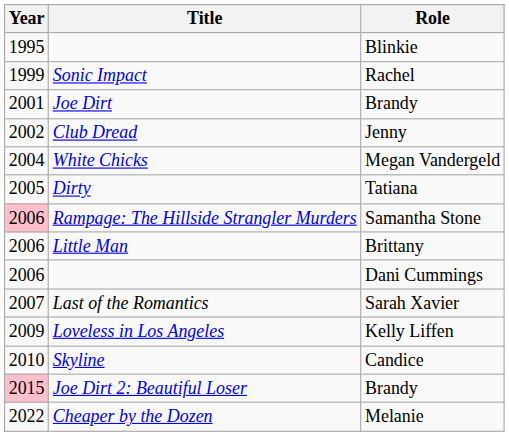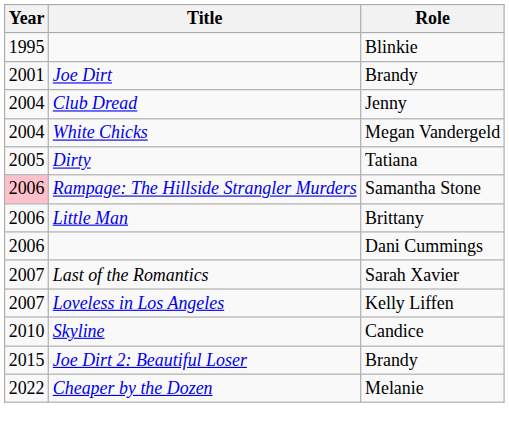 <table class="wikitable sortable">
 <tr>
 <th>Year</th>
 <th>Title</th>
 <th>Role</th>
 </tr>
 <tr>
 <td>1995</td>
 <td><em></em></td>
 <td>Blinkie</td>
 </tr>
 <tr>
-<td>1999</td>
-<td><em><a href='#'>Sonic Impact</a></em></td>
-<td>Rachel</td>
-</tr>
-<tr>
 <td>2001</td>
 <td><em><a href='#'>Joe Dirt</a></em></td>
 <td>Brandy</td>
 </tr>
 <tr>
-<td>2002</td>
+<td>2004</td>
 <td><em><a href='#'>Club Dread</a></em></td>
 <td>Jenny</td>
 </tr>
 <tr>
 <td>2004</td>
 <td><em><a href='#'>White Chicks</a></em></td>
 <td>Megan Vandergeld</td>
 </tr>
 <tr>
 <td>2005</td>
 <td><em><a href='#'>Dirty</a></em></td>
 <td>Tatiana</td>
 </tr>
 <tr>
 <td style="background: pink;">2006</td>
 <td><em><a href='#'>Rampage: The Hillside Strangler Murders</a></em></td>
 <td>Samantha Stone</td>
 </tr>
 <tr>
 <td>2006</td>
 <td><em><a href='#'>Little Man</a></em></td>
 <td>Brittany</td>
 </tr>
 <tr>
 <td>2006</td>
 <td><em></em></td>
 <td>Dani Cummings</td>
 </tr>
 <tr>
 <td>2007</td>
 <td><em>Last of the Romantics</em></td>
 <td>Sarah Xavier</td>
 </tr>
 <tr>
-<td>2009</td>
+<td>2007</td>
 <td><em><a href='#'>Loveless in Los Angeles</a></em></td>
 <td>Kelly Liffen</td>
 </tr>
 <tr>
 <td>2010</td>
 <td><em><a href='#'>Skyline</a></em></td>
 <td>Candice</td>
 </tr>
 <tr>
-<td style="background: pink;">2015</td>
+<td>2015</td>
 <td><em><a href='#'>Joe Dirt 2: Beautiful Loser</a></em></td>
 <td>Brandy</td>
 </tr>
 <tr>
 <td>2022</td>
 <td><em><a href='#'>Cheaper by the Dozen</a></em></td>
 <td>Melanie</td>
 </tr>
 </table>
